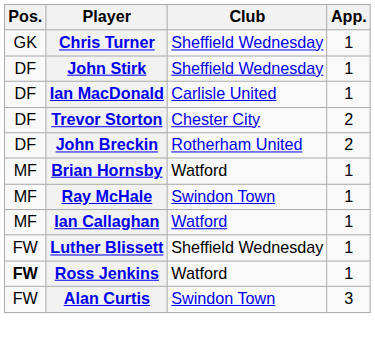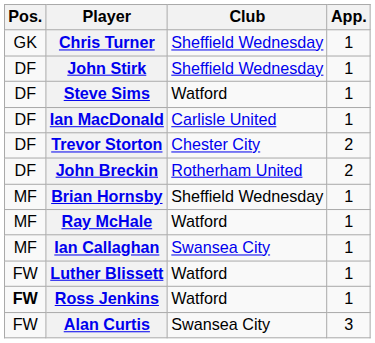 <table class="wikitable plainrowheaders" style="text-align: left">
 <tr>
 <th scope=col>Pos.</th>
 <th scope=col>Player</th>
 <th scope=col>Club</th>
 <th scope=col>App.</th>
 </tr>
 <tr>
 <td style=text-align:center>GK</td>
 <th scope=row><a href='#'>Chris Turner</a></th>
 <td><a href='#'>Sheffield Wednesday</a></td>
 <td style=text-align:center>1</td>
 </tr>
 <tr>
 <td style=text-align:center>DF</td>
 <th scope=row><a href='#'>John Stirk</a></th>
 <td><a href='#'>Sheffield Wednesday</a></td>
+<td style=text-align:center>1</td>
+</tr>
+<tr>
+<td style=text-align:center>DF</td>
+<th scope=row><a href='#'>Steve Sims</a></th>
+<td>Watford</td>
 <td style=text-align:center>1</td>
 </tr>
 <tr>
 <td style=text-align:center>DF</td>
 <th scope=row><a href='#'>Ian MacDonald</a></th>
 <td><a href='#'>Carlisle United</a></td>
 <td style=text-align:center>1</td>
 </tr>
 <tr>
 <td style=text-align:center>DF</td>
 <th scope=row><a href='#'>Trevor Storton</a></th>
 <td><a href='#'>Chester City</a></td>
 <td style=text-align:center>2</td>
 </tr>
 <tr>
 <td style=text-align:center>DF</td>
 <th scope=row><a href='#'>John Breckin</a></th>
 <td><a href='#'>Rotherham United</a></td>
 <td style=text-align:center>2</td>
 </tr>
 <tr>
 <td style=text-align:center>MF</td>
 <th scope=row><a href='#'>Brian Hornsby</a></th>
+<td>Sheffield Wednesday</td>
+<td style=text-align:center>1</td>
+</tr>
+<tr>
+<td style=text-align:center>MF</td>
+<th scope=row><a href='#'>Ray McHale</a></th>
 <td>Watford</td>
 <td style=text-align:center>1</td>
 </tr>
 <tr>
 <td style=text-align:center>MF</td>
-<th scope=row><a href='#'>Ray McHale</a></th>
-<td><a href='#'>Swindon Town</a></td>
-<td style=text-align:center>1</td>
-</tr>
-<tr>
-<td style=text-align:center>MF</td>
 <th scope=row><a href='#'>Ian Callaghan</a></th>
-<td><a href='#'>Watford</a></td>
+<td><a href='#'>Swansea City</a></td>
 <td style=text-align:center>1</td>
 </tr>
 <tr>
 <td style=text-align:center>FW</td>
 <th scope=row><a href='#'>Luther Blissett</a></th>
-<td>Sheffield Wednesday</td>
+<td>Watford</td>
 <td style=text-align:center>1</td>
 </tr>
 <tr>
 <td style=text-align:center><strong>FW</strong></td>
 <th scope=row><a href='#'>Ross Jenkins</a></th>
 <td>Watford</td>
 <td style=text-align:center>1</td>
 </tr>
 <tr>
 <td style=text-align:center>FW</td>
 <th scope=row><a href='#'>Alan Curtis</a></th>
-<td><a href='#'>Swindon Town</a></td>
+<td>Swansea City</td>
 <td style=text-align:center>3</td>
 </tr>
 </table>
